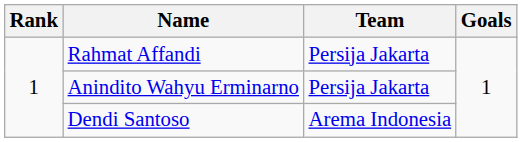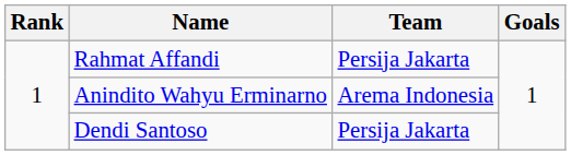 <table class="wikitable" style="text-align: center;">
 <tr>
 <th>Rank</th>
 <th>Name</th>
 <th>Team</th>
 <th>Goals</th>
 </tr>
 <tr>
 <td rowspan=6>1</td>
 <td align="left"> <a href='#'>Rahmat Affandi</a></td>
 <td align="left"> <a href='#'>Persija Jakarta</a></td>
 <td rowspan="6">1</td>
 </tr>
 <tr>
 <td align="left"> <a href='#'>Anindito Wahyu Erminarno</a></td>
-<td align="left"> <a href='#'>Persija Jakarta</a></td>
+<td align="left"> <a href='#'>Arema Indonesia</a></td>
 </tr>
 <tr>
 <td align="left"> <a href='#'>Dendi Santoso</a></td>
-<td align="left"> <a href='#'>Arema Indonesia</a></td>
+<td align="left"> <a href='#'>Persija Jakarta</a></td>
 </tr>
 </table>
